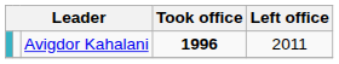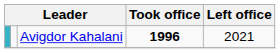 <table class="wikitable" style="text-align: center;">
 <tr>
 <th colspan="3">Leader</th>
 <th>Took office</th>
 <th>Left office</th>
 </tr>
 <tr>
 <td style="background: #36B3C4; color: white"></td>
 <td></td>
 <td><a href='#'>Avigdor Kahalani</a></td>
 <td><strong>1996</strong></td>
-<td>2011</td>
+<td>2021</td>
 </tr>
 <tr>
 </tr>
 </table>
